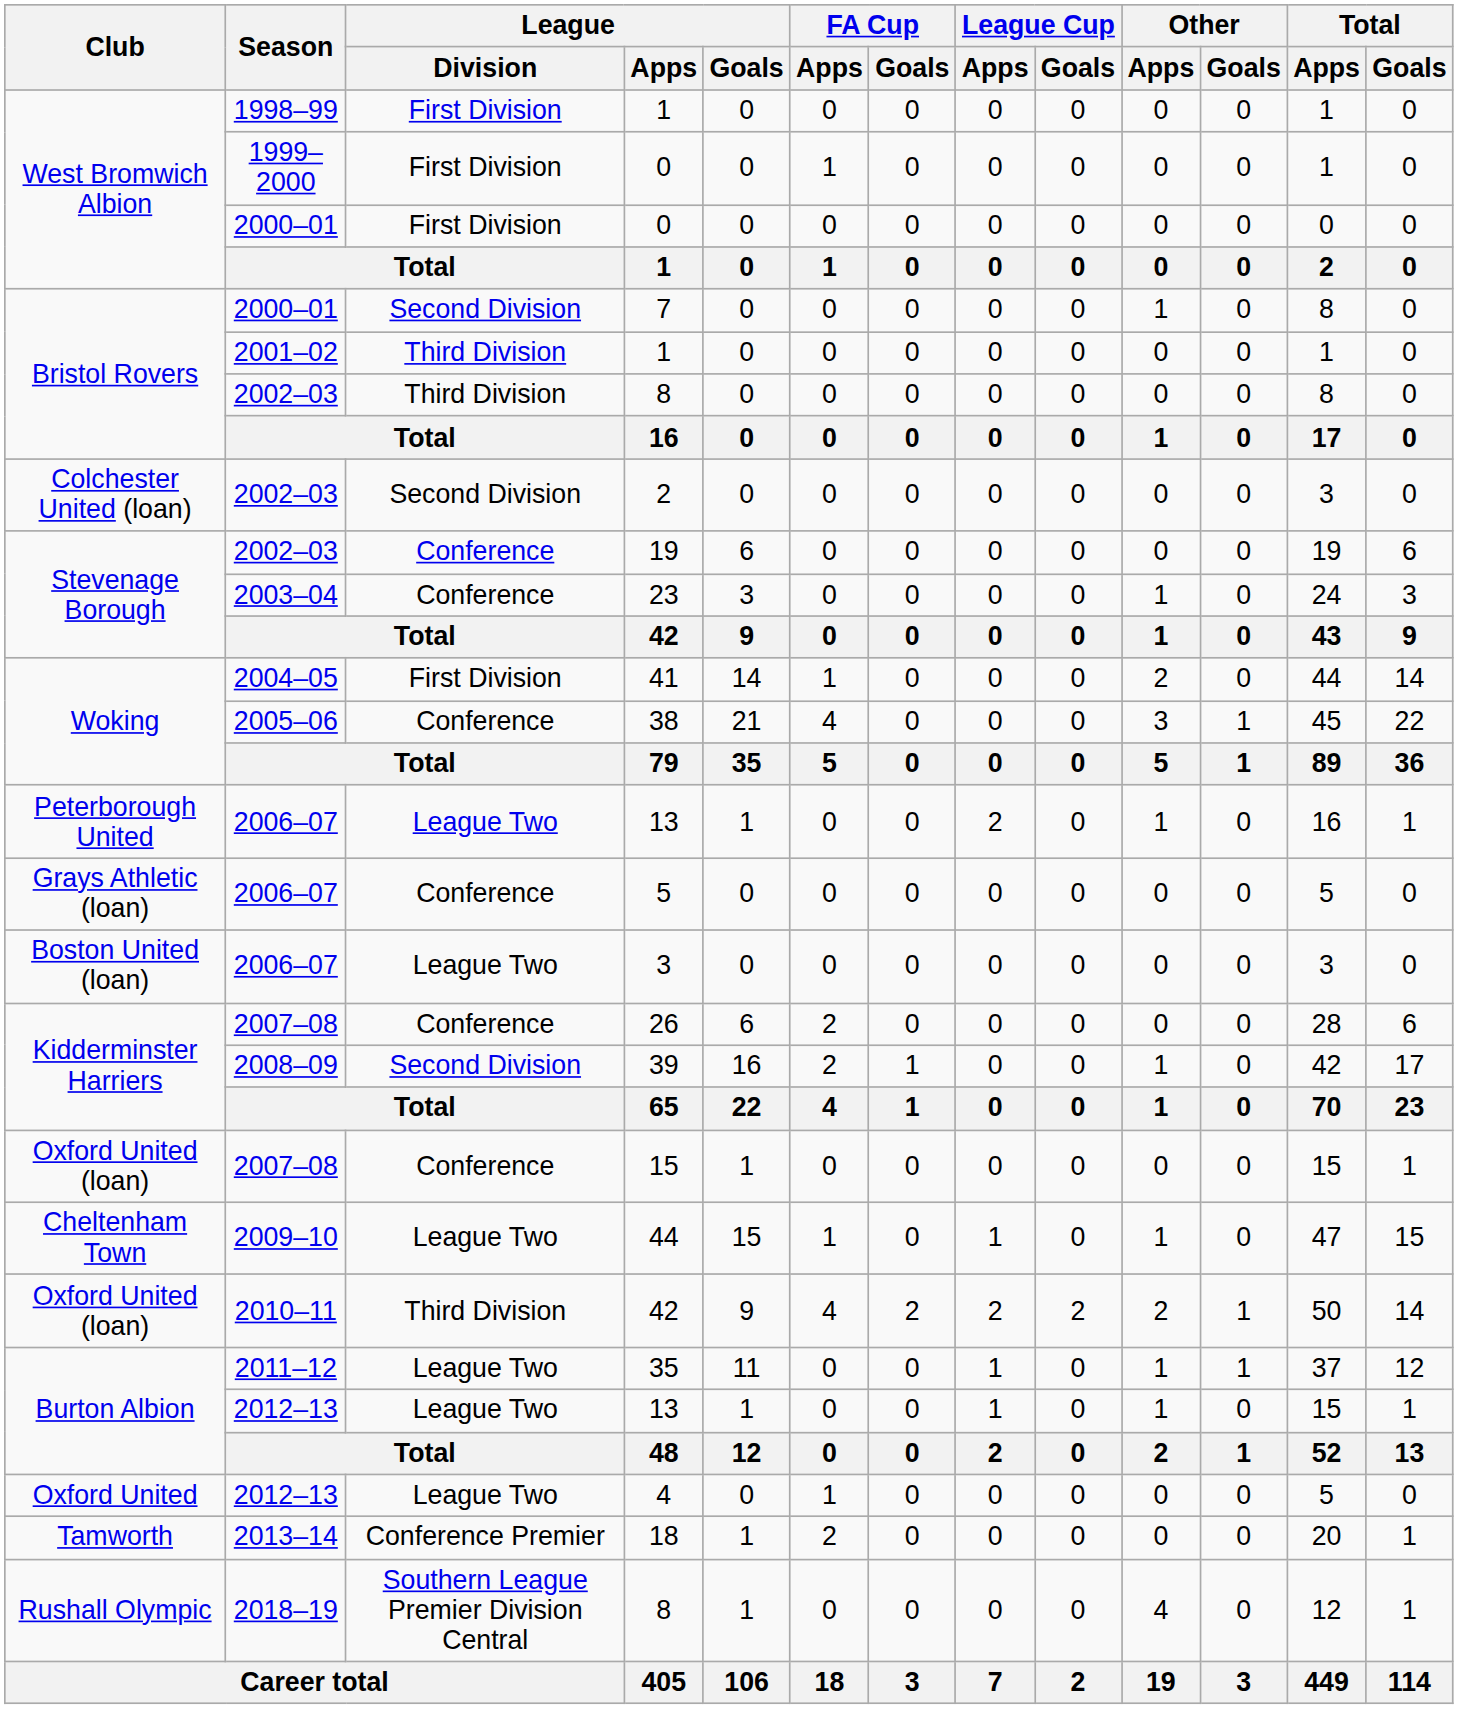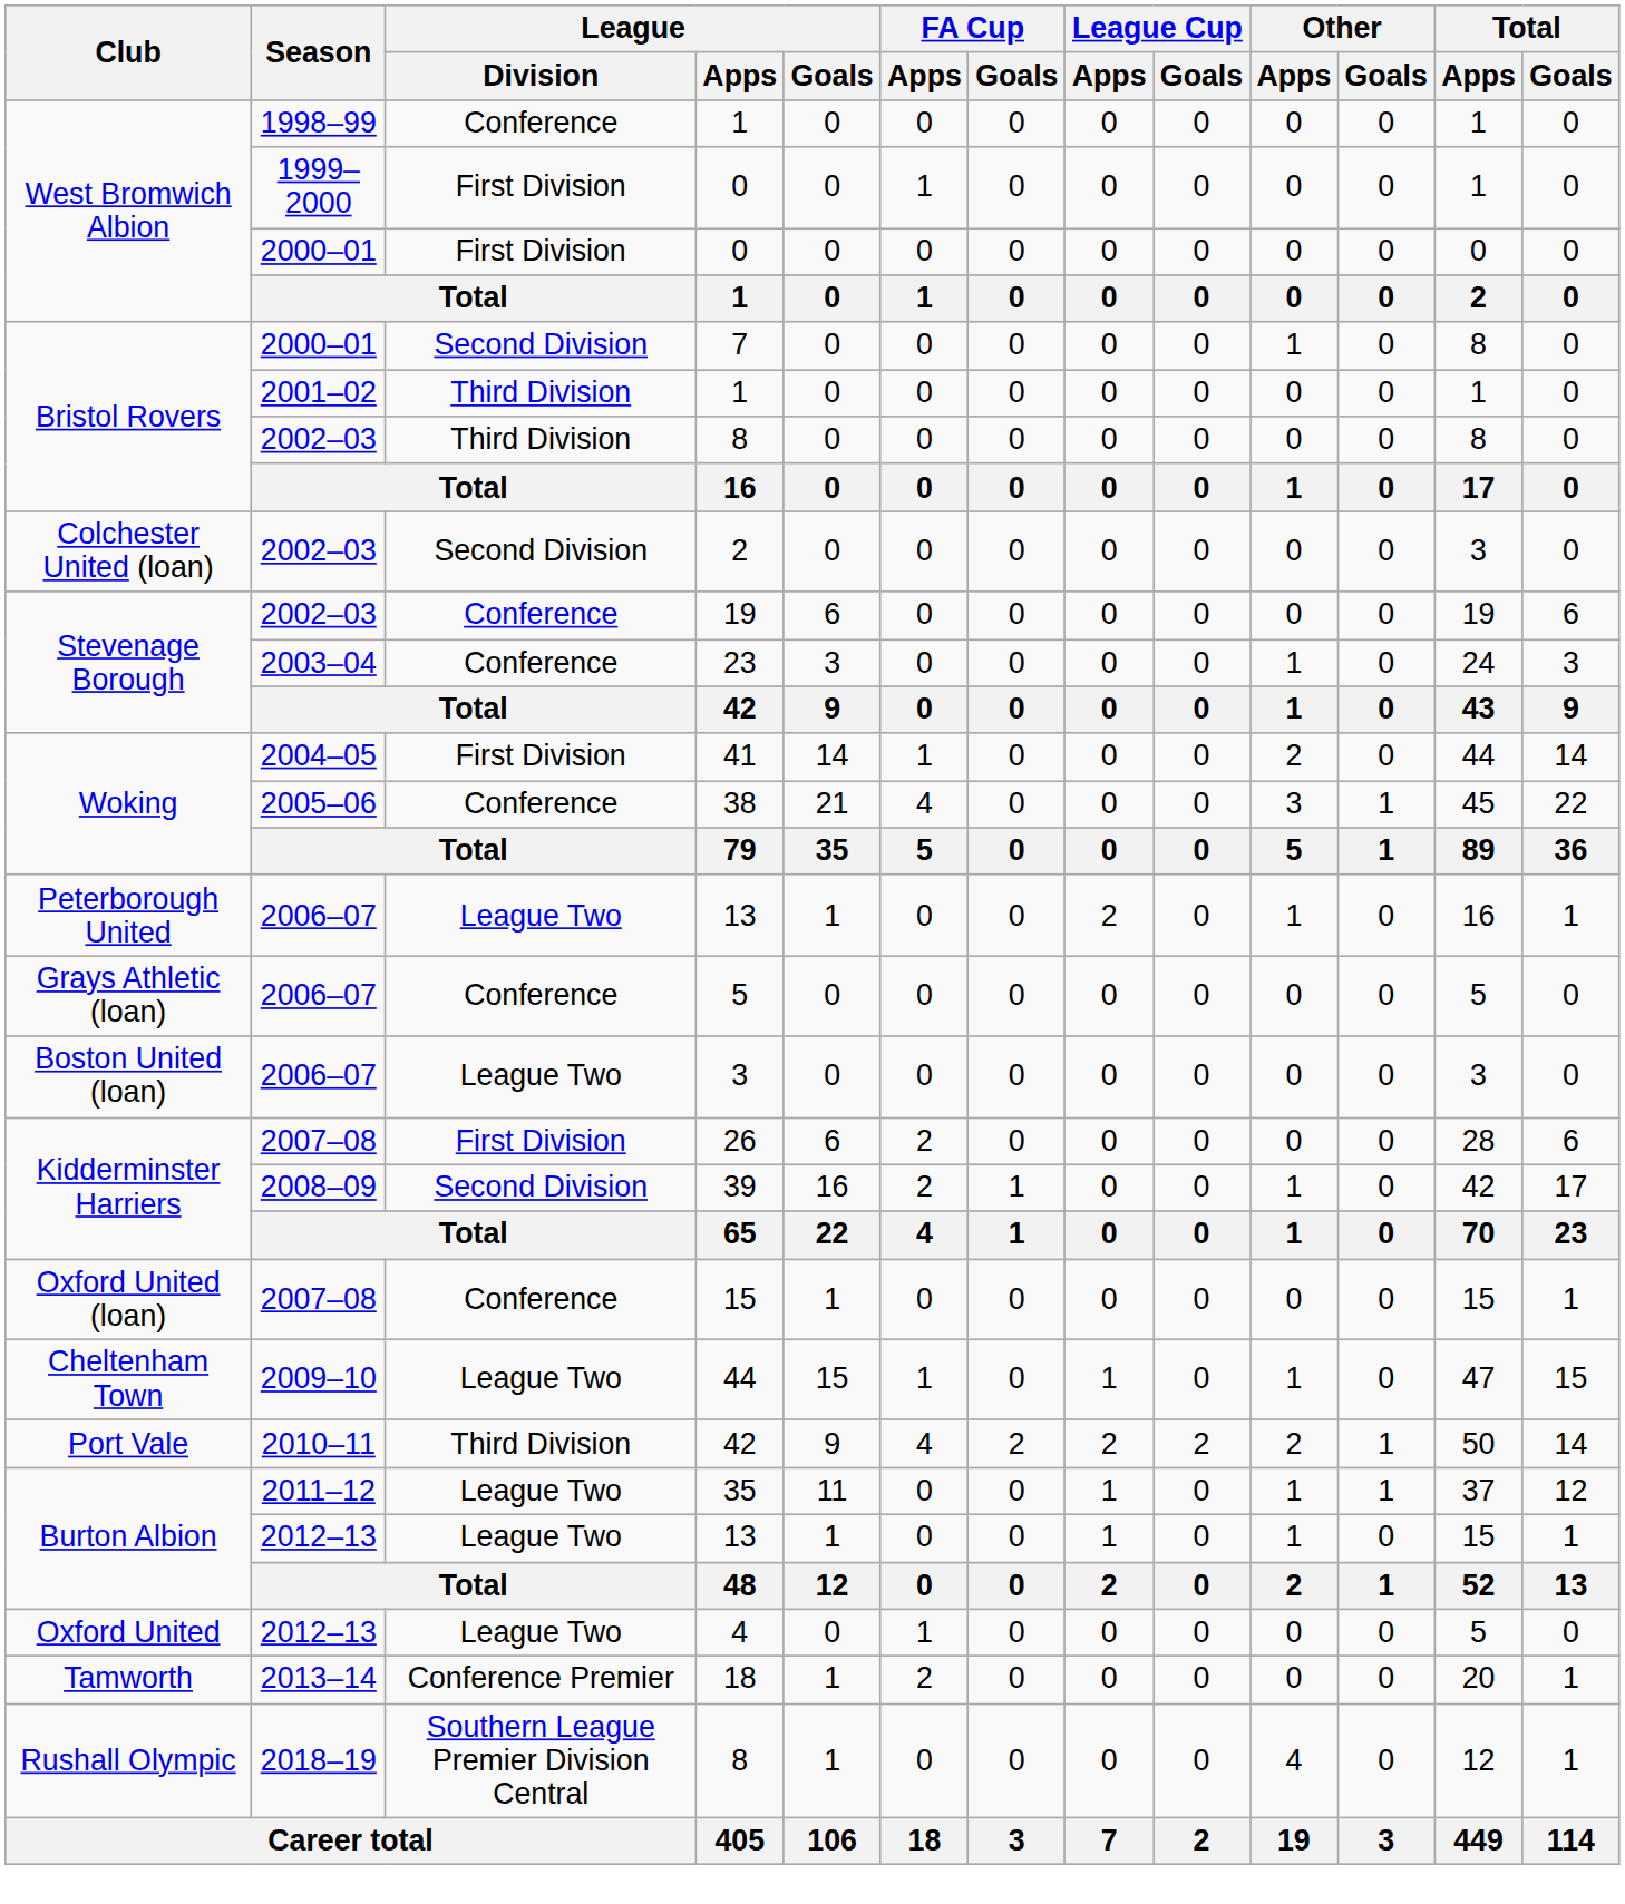 <table class="wikitable" style="text-align:center">
 <tr>
 <th rowspan="2">Club</th>
 <th rowspan="2">Season</th>
 <th colspan="3">League</th>
 <th colspan="2"><a href='#'>FA Cup</a></th>
 <th colspan="2"><a href='#'>League Cup</a></th>
 <th colspan="2">Other</th>
 <th colspan="2">Total</th>
 </tr>
 <tr>
 <th>Division</th>
 <th>Apps</th>
 <th>Goals</th>
 <th>Apps</th>
 <th>Goals</th>
 <th>Apps</th>
 <th>Goals</th>
 <th>Apps</th>
 <th>Goals</th>
 <th>Apps</th>
 <th>Goals</th>
 </tr>
 <tr>
 <td rowspan="4"><a href='#'>West Bromwich Albion</a></td>
 <td><a href='#'>1998–99</a></td>
-<td><a href='#'>First Division</a></td>
+<td>Conference</td>
 <td>1</td>
 <td>0</td>
 <td>0</td>
 <td>0</td>
 <td>0</td>
 <td>0</td>
 <td>0</td>
 <td>0</td>
 <td>1</td>
 <td>0</td>
 </tr>
 <tr>
 <td><a href='#'>1999–2000</a></td>
 <td>First Division</td>
 <td>0</td>
 <td>0</td>
 <td>1</td>
 <td>0</td>
 <td>0</td>
 <td>0</td>
 <td>0</td>
 <td>0</td>
 <td>1</td>
 <td>0</td>
 </tr>
 <tr>
 <td><a href='#'>2000–01</a></td>
 <td>First Division</td>
 <td>0</td>
 <td>0</td>
 <td>0</td>
 <td>0</td>
 <td>0</td>
 <td>0</td>
 <td>0</td>
 <td>0</td>
 <td>0</td>
 <td>0</td>
 </tr>
 <tr>
 <th colspan="2">Total</th>
 <th>1</th>
 <th>0</th>
 <th>1</th>
 <th>0</th>
 <th>0</th>
 <th>0</th>
 <th>0</th>
 <th>0</th>
 <th>2</th>
 <th>0</th>
 </tr>
 <tr>
 <td rowspan="4"><a href='#'>Bristol Rovers</a></td>
 <td><a href='#'>2000–01</a></td>
 <td><a href='#'>Second Division</a></td>
 <td>7</td>
 <td>0</td>
 <td>0</td>
 <td>0</td>
 <td>0</td>
 <td>0</td>
 <td>1</td>
 <td>0</td>
 <td>8</td>
 <td>0</td>
 </tr>
 <tr>
 <td><a href='#'>2001–02</a></td>
 <td><a href='#'>Third Division</a></td>
 <td>1</td>
 <td>0</td>
 <td>0</td>
 <td>0</td>
 <td>0</td>
 <td>0</td>
 <td>0</td>
 <td>0</td>
 <td>1</td>
 <td>0</td>
 </tr>
 <tr>
 <td><a href='#'>2002–03</a></td>
 <td>Third Division</td>
 <td>8</td>
 <td>0</td>
 <td>0</td>
 <td>0</td>
 <td>0</td>
 <td>0</td>
 <td>0</td>
 <td>0</td>
 <td>8</td>
 <td>0</td>
 </tr>
 <tr>
 <th colspan="2">Total</th>
 <th>16</th>
 <th>0</th>
 <th>0</th>
 <th>0</th>
 <th>0</th>
 <th>0</th>
 <th>1</th>
 <th>0</th>
 <th>17</th>
 <th>0</th>
 </tr>
 <tr>
 <td><a href='#'>Colchester United</a> (loan)</td>
 <td><a href='#'>2002–03</a></td>
 <td>Second Division</td>
 <td>2</td>
 <td>0</td>
 <td>0</td>
 <td>0</td>
 <td>0</td>
 <td>0</td>
 <td>0</td>
 <td>0</td>
 <td>3</td>
 <td>0</td>
 </tr>
 <tr>
 <td rowspan="3"><a href='#'>Stevenage Borough</a></td>
 <td><a href='#'>2002–03</a></td>
 <td><a href='#'>Conference</a></td>
 <td>19</td>
 <td>6</td>
 <td>0</td>
 <td>0</td>
 <td>0</td>
 <td>0</td>
 <td>0</td>
 <td>0</td>
 <td>19</td>
 <td>6</td>
 </tr>
 <tr>
 <td><a href='#'>2003–04</a></td>
 <td>Conference</td>
 <td>23</td>
 <td>3</td>
 <td>0</td>
 <td>0</td>
 <td>0</td>
 <td>0</td>
 <td>1</td>
 <td>0</td>
 <td>24</td>
 <td>3</td>
 </tr>
 <tr>
 <th colspan="2">Total</th>
 <th>42</th>
 <th>9</th>
 <th>0</th>
 <th>0</th>
 <th>0</th>
 <th>0</th>
 <th>1</th>
 <th>0</th>
 <th>43</th>
 <th>9</th>
 </tr>
 <tr>
 <td rowspan="3"><a href='#'>Woking</a></td>
 <td><a href='#'>2004–05</a></td>
 <td>First Division</td>
 <td>41</td>
 <td>14</td>
 <td>1</td>
 <td>0</td>
 <td>0</td>
 <td>0</td>
 <td>2</td>
 <td>0</td>
 <td>44</td>
 <td>14</td>
 </tr>
 <tr>
 <td><a href='#'>2005–06</a></td>
 <td>Conference</td>
 <td>38</td>
 <td>21</td>
 <td>4</td>
 <td>0</td>
 <td>0</td>
 <td>0</td>
 <td>3</td>
 <td>1</td>
 <td>45</td>
 <td>22</td>
 </tr>
 <tr>
 <th colspan="2">Total</th>
 <th>79</th>
 <th>35</th>
 <th>5</th>
 <th>0</th>
 <th>0</th>
 <th>0</th>
 <th>5</th>
 <th>1</th>
 <th>89</th>
 <th>36</th>
 </tr>
 <tr>
 <td><a href='#'>Peterborough United</a></td>
 <td><a href='#'>2006–07</a></td>
 <td><a href='#'>League Two</a></td>
 <td>13</td>
 <td>1</td>
 <td>0</td>
 <td>0</td>
 <td>2</td>
 <td>0</td>
 <td>1</td>
 <td>0</td>
 <td>16</td>
 <td>1</td>
 </tr>
 <tr>
 <td><a href='#'>Grays Athletic</a> (loan)</td>
 <td><a href='#'>2006–07</a></td>
 <td>Conference</td>
 <td>5</td>
 <td>0</td>
 <td>0</td>
 <td>0</td>
 <td>0</td>
 <td>0</td>
 <td>0</td>
 <td>0</td>
 <td>5</td>
 <td>0</td>
 </tr>
 <tr>
 <td><a href='#'>Boston United</a> (loan)</td>
 <td><a href='#'>2006–07</a></td>
 <td>League Two</td>
 <td>3</td>
 <td>0</td>
 <td>0</td>
 <td>0</td>
 <td>0</td>
 <td>0</td>
 <td>0</td>
 <td>0</td>
 <td>3</td>
 <td>0</td>
 </tr>
 <tr>
 <td rowspan="3"><a href='#'>Kidderminster Harriers</a></td>
 <td><a href='#'>2007–08</a></td>
-<td>Conference</td>
+<td><a href='#'>First Division</a></td>
 <td>26</td>
 <td>6</td>
 <td>2</td>
 <td>0</td>
 <td>0</td>
 <td>0</td>
 <td>0</td>
 <td>0</td>
 <td>28</td>
 <td>6</td>
 </tr>
 <tr>
 <td><a href='#'>2008–09</a></td>
 <td><a href='#'>Second Division</a></td>
 <td>39</td>
 <td>16</td>
 <td>2</td>
 <td>1</td>
 <td>0</td>
 <td>0</td>
 <td>1</td>
 <td>0</td>
 <td>42</td>
 <td>17</td>
 </tr>
 <tr>
 <th colspan="2">Total</th>
 <th>65</th>
 <th>22</th>
 <th>4</th>
 <th>1</th>
 <th>0</th>
 <th>0</th>
 <th>1</th>
 <th>0</th>
 <th>70</th>
 <th>23</th>
 </tr>
 <tr>
 <td><a href='#'>Oxford United</a> (loan)</td>
 <td><a href='#'>2007–08</a></td>
 <td>Conference</td>
 <td>15</td>
 <td>1</td>
 <td>0</td>
 <td>0</td>
 <td>0</td>
 <td>0</td>
 <td>0</td>
 <td>0</td>
 <td>15</td>
 <td>1</td>
 </tr>
 <tr>
 <td><a href='#'>Cheltenham Town</a></td>
 <td><a href='#'>2009–10</a></td>
 <td>League Two</td>
 <td>44</td>
 <td>15</td>
 <td>1</td>
 <td>0</td>
 <td>1</td>
 <td>0</td>
 <td>1</td>
 <td>0</td>
 <td>47</td>
 <td>15</td>
 </tr>
 <tr>
-<td><a href='#'>Oxford United</a> (loan)</td>
+<td><a href='#'>Port Vale</a></td>
 <td><a href='#'>2010–11</a></td>
 <td>Third Division</td>
 <td>42</td>
 <td>9</td>
 <td>4</td>
 <td>2</td>
 <td>2</td>
 <td>2</td>
 <td>2</td>
 <td>1</td>
 <td>50</td>
 <td>14</td>
 </tr>
 <tr>
 <td rowspan="3"><a href='#'>Burton Albion</a></td>
 <td><a href='#'>2011–12</a></td>
 <td>League Two</td>
 <td>35</td>
 <td>11</td>
 <td>0</td>
 <td>0</td>
 <td>1</td>
 <td>0</td>
 <td>1</td>
 <td>1</td>
 <td>37</td>
 <td>12</td>
 </tr>
 <tr>
 <td><a href='#'>2012–13</a></td>
 <td>League Two</td>
 <td>13</td>
 <td>1</td>
 <td>0</td>
 <td>0</td>
 <td>1</td>
 <td>0</td>
 <td>1</td>
 <td>0</td>
 <td>15</td>
 <td>1</td>
 </tr>
 <tr>
 <th colspan="2">Total</th>
 <th>48</th>
 <th>12</th>
 <th>0</th>
 <th>0</th>
 <th>2</th>
 <th>0</th>
 <th>2</th>
 <th>1</th>
 <th>52</th>
 <th>13</th>
 </tr>
 <tr>
 <td><a href='#'>Oxford United</a></td>
 <td><a href='#'>2012–13</a></td>
 <td>League Two</td>
 <td>4</td>
 <td>0</td>
 <td>1</td>
 <td>0</td>
 <td>0</td>
 <td>0</td>
 <td>0</td>
 <td>0</td>
 <td>5</td>
 <td>0</td>
 </tr>
 <tr>
 <td><a href='#'>Tamworth</a></td>
 <td><a href='#'>2013–14</a></td>
 <td>Conference Premier</td>
 <td>18</td>
 <td>1</td>
 <td>2</td>
 <td>0</td>
 <td>0</td>
 <td>0</td>
 <td>0</td>
 <td>0</td>
 <td>20</td>
 <td>1</td>
 </tr>
 <tr>
 <td><a href='#'>Rushall Olympic</a></td>
 <td><a href='#'>2018–19</a></td>
 <td><a href='#'>Southern League</a> Premier Division Central</td>
 <td>8</td>
 <td>1</td>
 <td>0</td>
 <td>0</td>
 <td>0</td>
 <td>0</td>
 <td>4</td>
 <td>0</td>
 <td>12</td>
 <td>1</td>
 </tr>
 <tr>
 <th colspan="3">Career total</th>
 <th>405</th>
 <th>106</th>
 <th>18</th>
 <th>3</th>
 <th>7</th>
 <th>2</th>
 <th>19</th>
 <th>3</th>
 <th>449</th>
 <th>114</th>
 </tr>
 </table>
